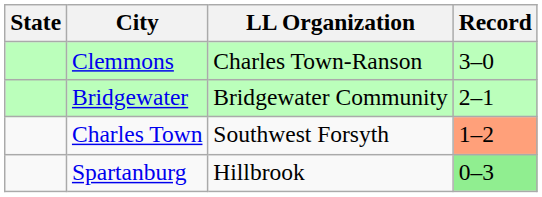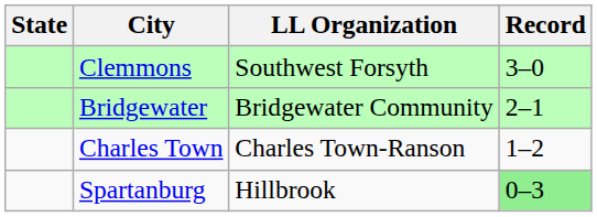 <table class="wikitable">
 <tr>
 <th>State</th>
 <th>City</th>
 <th>LL Organization</th>
 <th>Record</th>
 </tr>
 <tr bgcolor=#bbffbb>
 <td><strong></strong></td>
 <td><a href='#'>Clemmons</a></td>
-<td>Charles Town-Ranson</td>
+<td>Southwest Forsyth</td>
 <td>3–0</td>
 </tr>
 <tr bgcolor=#bbffbb>
 <td><strong></strong></td>
 <td><a href='#'>Bridgewater</a></td>
 <td>Bridgewater Community</td>
 <td>2–1</td>
 </tr>
 <tr>
 <td><strong></strong></td>
 <td><a href='#'>Charles Town</a></td>
-<td>Southwest Forsyth</td>
-<td style="background: lightsalmon;">1–2</td>
+<td>Charles Town-Ranson</td>
+<td>1–2</td>
 </tr>
 <tr>
 <td><strong></strong></td>
 <td><a href='#'>Spartanburg</a></td>
 <td>Hillbrook</td>
 <td style="background: lightgreen;">0–3</td>
 </tr>
 </table>
